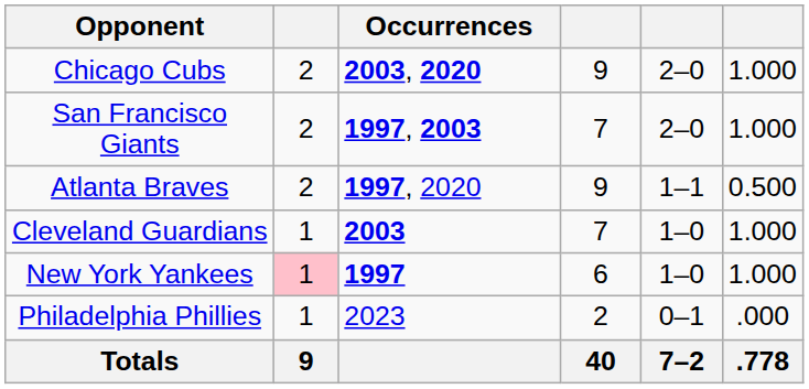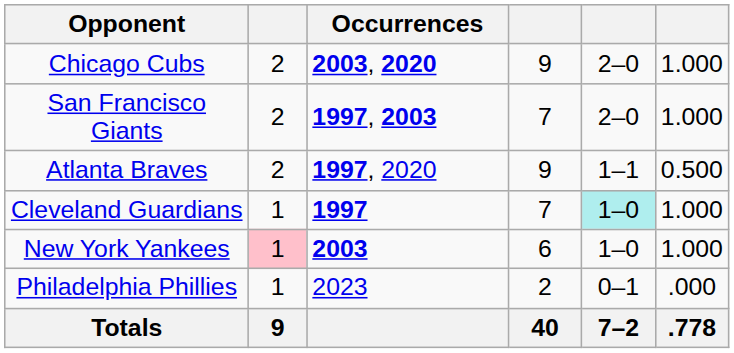 <table class="wikitable sortable" style="text-align: center; width: 75%;">
 <tr>
 <th width="150">Opponent</th>
 <th width="30"></th>
 <th>Occurrences</th>
 <th width="40"></th>
 <th width="40"></th>
 <th width="40"></th>
 </tr>
 <tr>
 <td><a href='#'>Chicago Cubs</a></td>
 <td>2</td>
 <td align=left><strong><a href='#'>2003</a></strong>, <strong><a href='#'>2020</a></strong></td>
 <td>9</td>
 <td>2–0</td>
 <td>1.000</td>
 </tr>
 <tr>
 <td><a href='#'>San Francisco Giants</a></td>
 <td>2</td>
 <td align=left><strong><a href='#'>1997</a></strong>, <strong><a href='#'>2003</a></strong></td>
 <td>7</td>
 <td>2–0</td>
 <td>1.000</td>
 </tr>
 <tr>
 <td><a href='#'>Atlanta Braves</a></td>
 <td>2</td>
 <td align=left><strong><a href='#'>1997</a></strong>, <a href='#'>2020</a></td>
 <td>9</td>
 <td>1–1</td>
 <td>0.500</td>
 </tr>
 <tr>
 <td><a href='#'>Cleveland Guardians</a></td>
 <td>1</td>
-<td align=left><strong><a href='#'>2003</a></strong></td>
+<td align=left><strong><a href='#'>1997</a></strong></td>
 <td>7</td>
-<td>1–0</td>
+<td style="background: paleturquoise;">1–0</td>
 <td>1.000</td>
 </tr>
 <tr>
 <td><a href='#'>New York Yankees</a></td>
 <td style="background: pink;">1</td>
-<td align=left><strong><a href='#'>1997</a></strong></td>
+<td align=left><strong><a href='#'>2003</a></strong></td>
 <td>6</td>
 <td>1–0</td>
 <td>1.000</td>
 </tr>
 <tr>
 <td><a href='#'>Philadelphia Phillies</a></td>
 <td>1</td>
 <td align=left><a href='#'>2023</a></td>
 <td>2</td>
 <td>0–1</td>
 <td>.000</td>
 </tr>
 <tr>
 <th width="150">Totals</th>
 <th width="30">9</th>
 <th></th>
 <th width="40">40</th>
 <th width="40">7–2</th>
 <th width="40">.778</th>
 </tr>
 </table>
